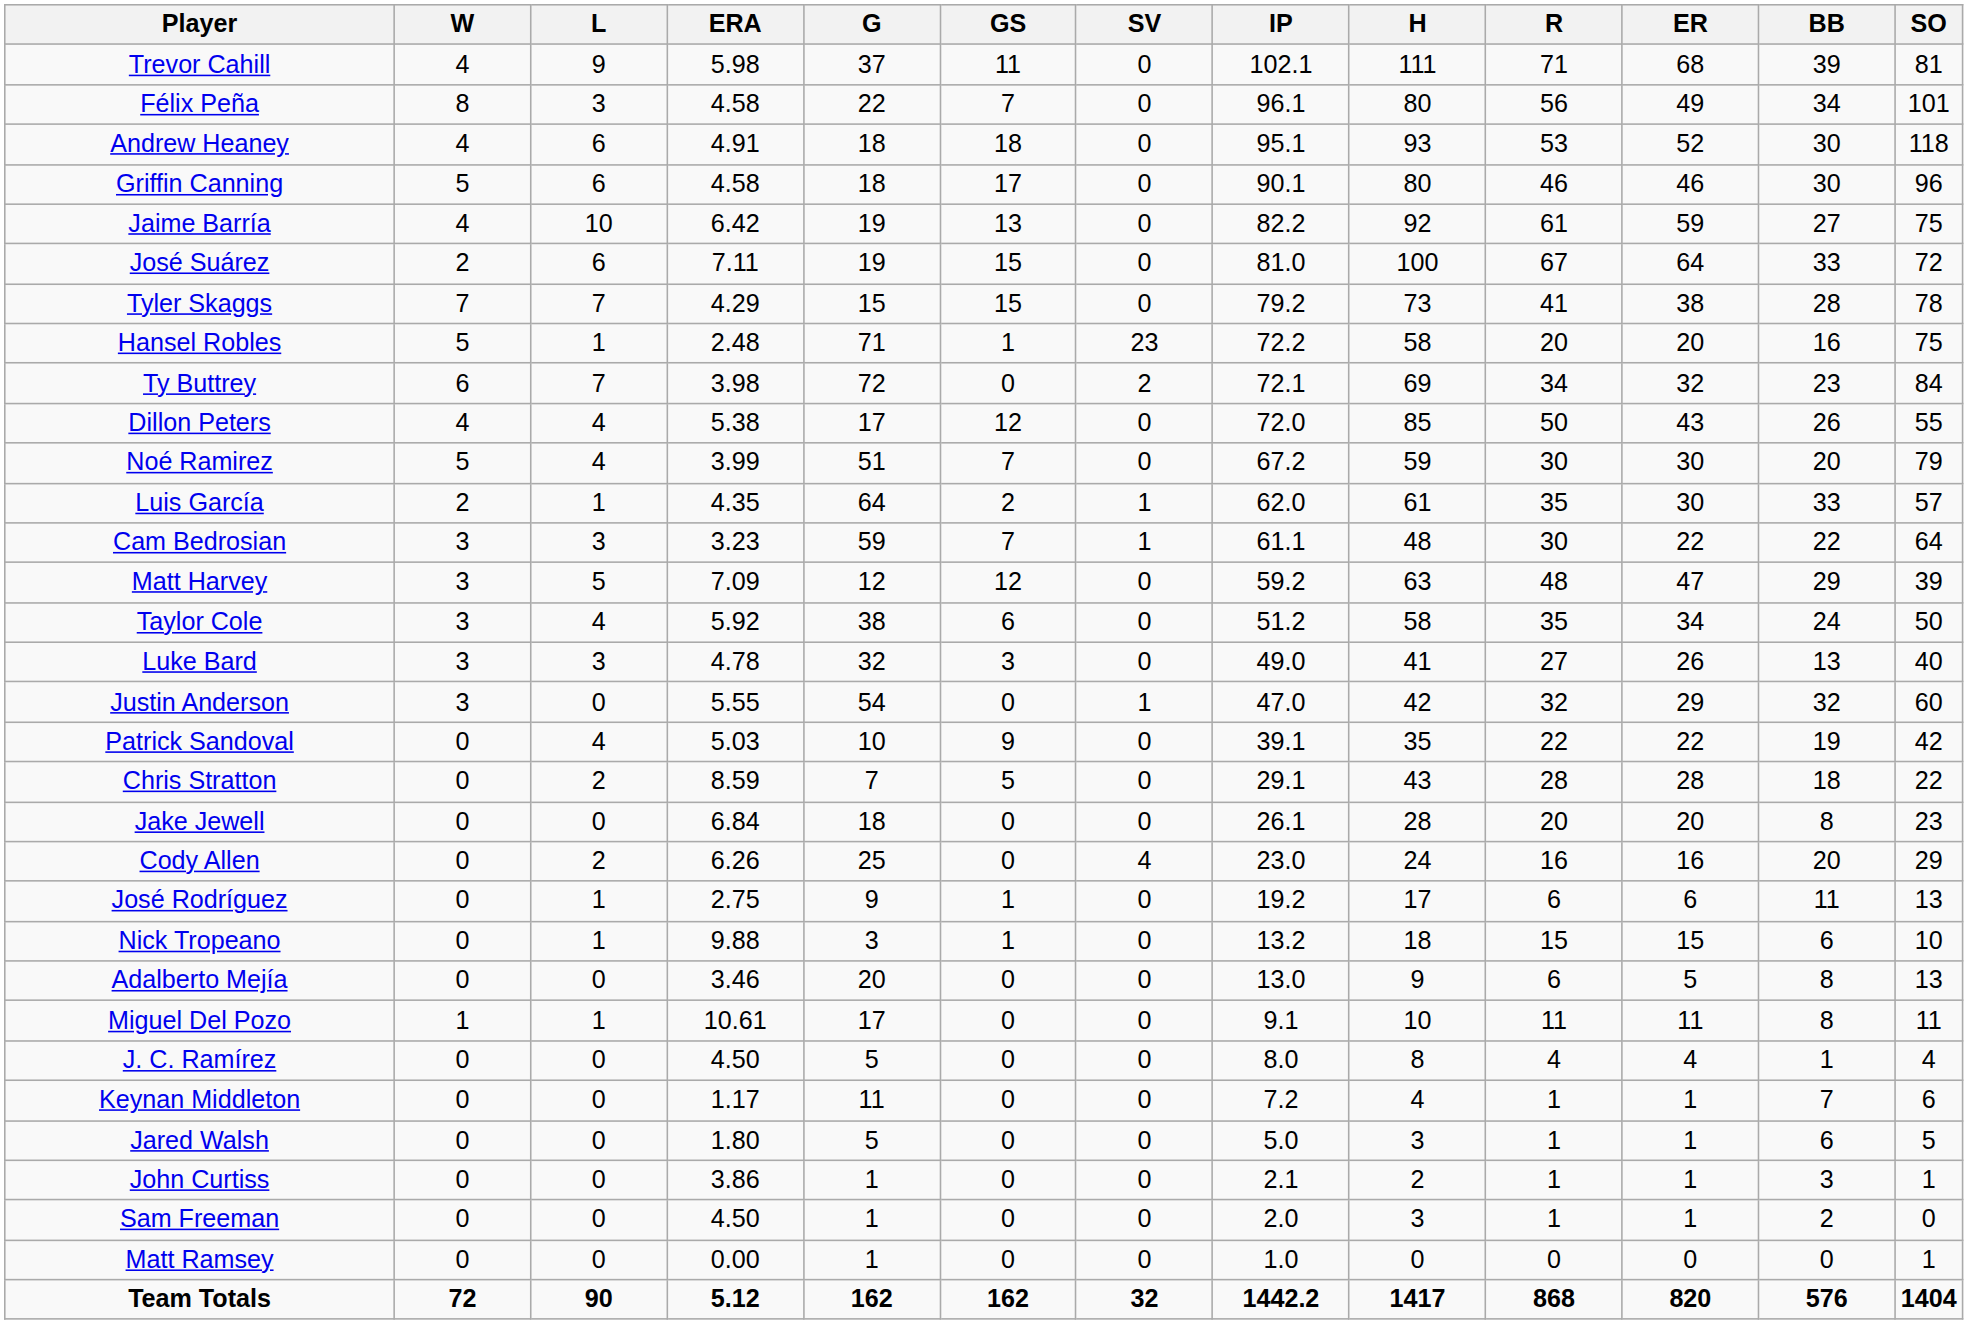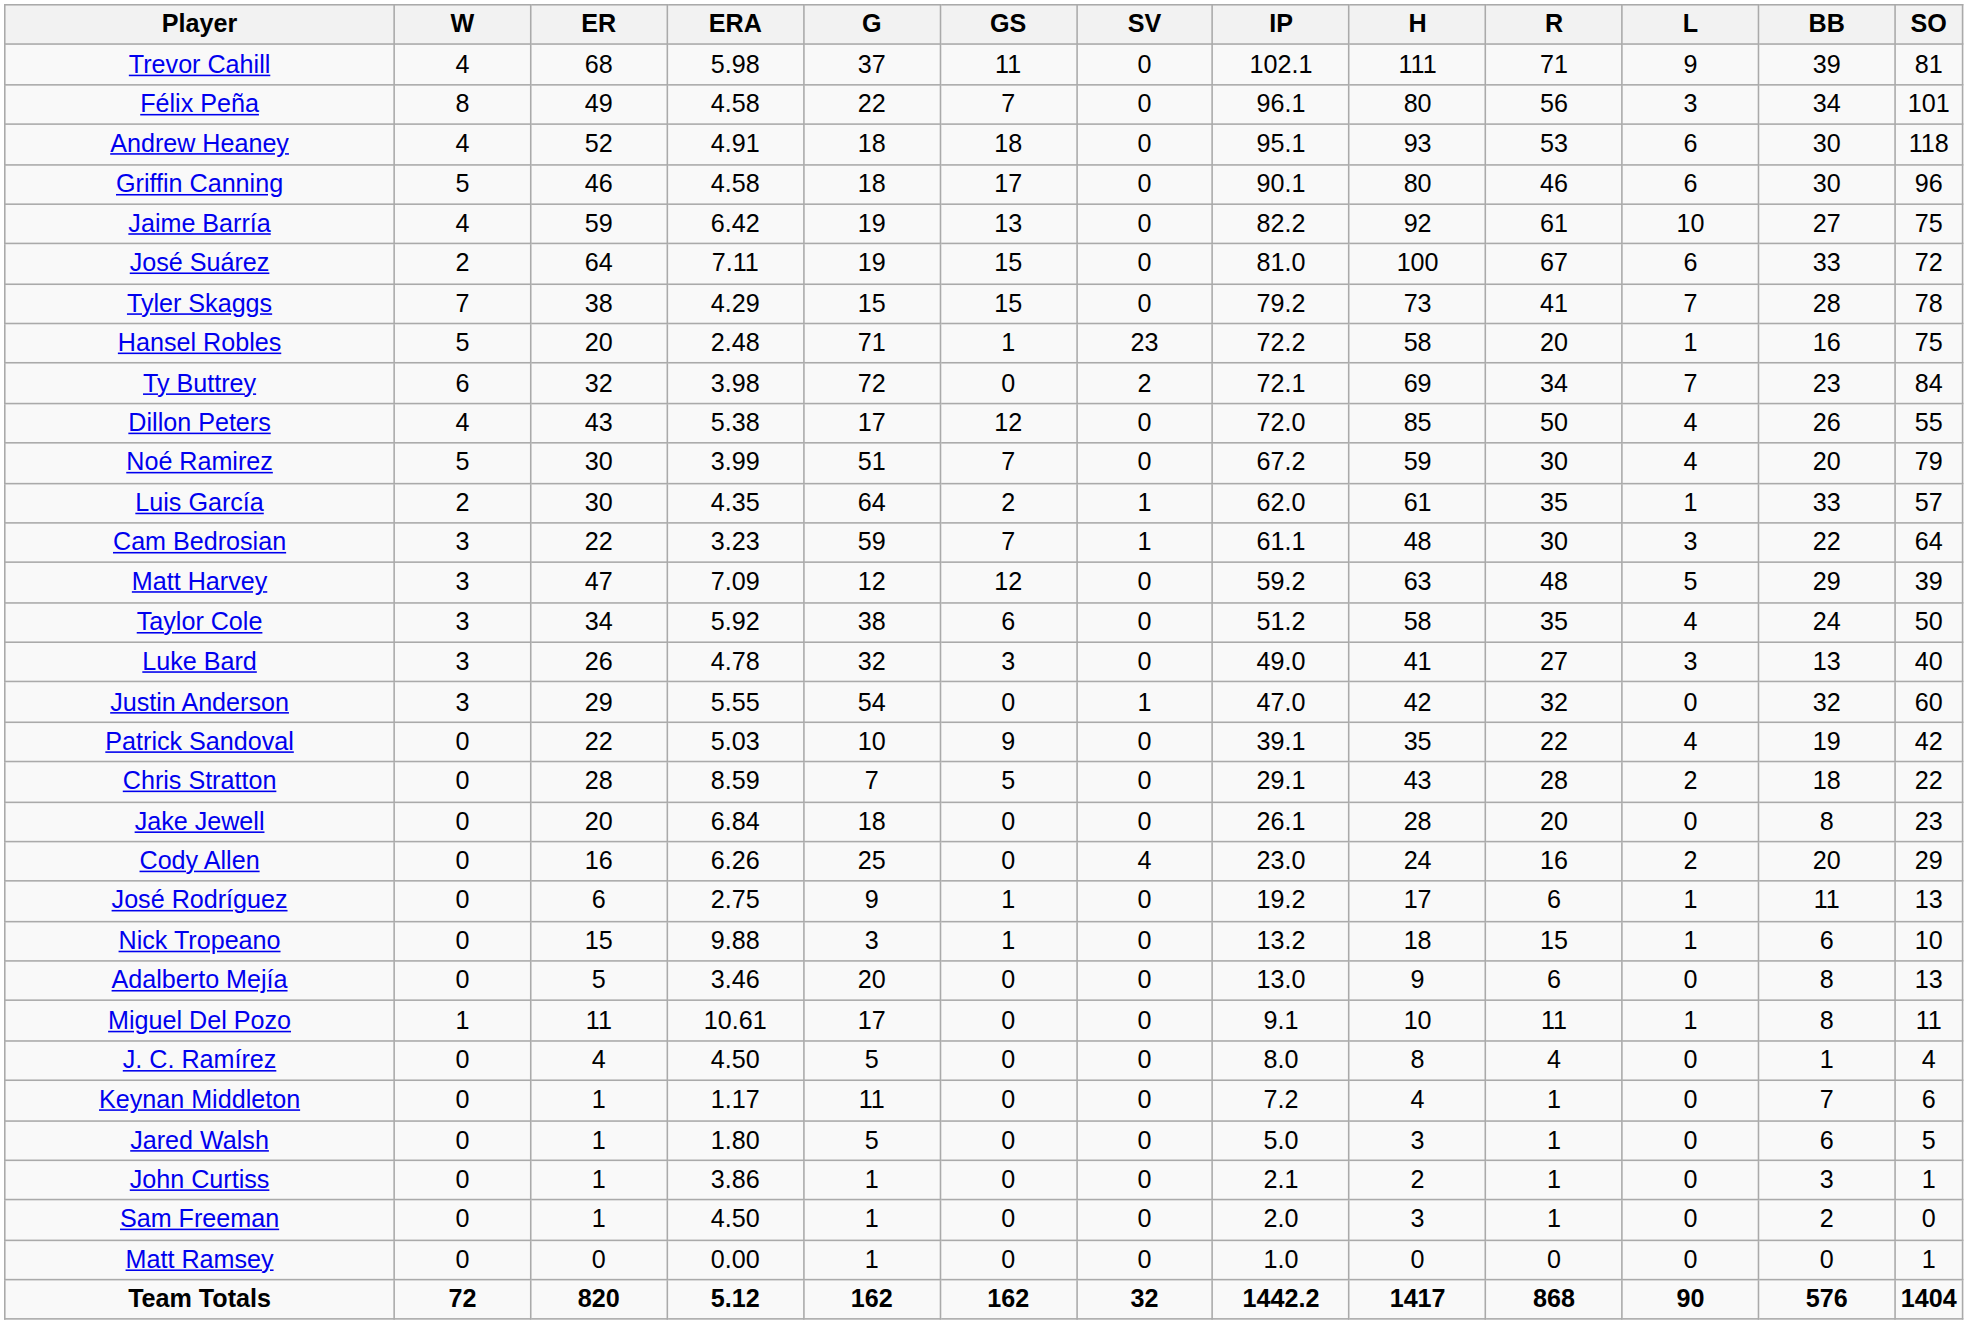 <table class=wikitable style="text-align:center">
 <tr>
 <th bgcolor=#DDDDFF; width="20%">Player</th>
 <th bgcolor=#DDDDFF; width="7%">W</th>
-<th bgcolor=#DDDDFF; width="7%">L</th>
+<th bgcolor=#DDDDFF; width="7%">ER</th>
 <th bgcolor=#DDDDFF; width="7%">ERA</th>
 <th bgcolor=#DDDDFF; width="7%">G</th>
 <th bgcolor=#DDDDFF; width="7%">GS</th>
 <th bgcolor=#DDDDFF; width="7%">SV</th>
 <th bgcolor=#DDDDFF; width="7%">IP</th>
 <th bgcolor=#DDDDFF; width="7%">H</th>
 <th bgcolor=#DDDDFF; width="7%">R</th>
-<th bgcolor=#DDDDFF; width="7%">ER</th>
+<th bgcolor=#DDDDFF; width="7%">L</th>
 <th bgcolor=#DDDDFF; width="7%">BB</th>
 <th bgcolor=#DDDDFF; width="7%">SO</th>
 </tr>
 <tr>
 <td><a href='#'>Trevor Cahill</a></td>
 <td>4</td>
-<td>9</td>
+<td>68</td>
 <td>5.98</td>
 <td>37</td>
 <td>11</td>
 <td>0</td>
 <td>102.1</td>
 <td>111</td>
 <td>71</td>
-<td>68</td>
+<td>9</td>
 <td>39</td>
 <td>81</td>
 </tr>
 <tr>
 <td><a href='#'>Félix Peña</a></td>
 <td>8</td>
-<td>3</td>
+<td>49</td>
 <td>4.58</td>
 <td>22</td>
 <td>7</td>
 <td>0</td>
 <td>96.1</td>
 <td>80</td>
 <td>56</td>
-<td>49</td>
+<td>3</td>
 <td>34</td>
 <td>101</td>
 </tr>
 <tr>
 <td><a href='#'>Andrew Heaney</a></td>
 <td>4</td>
-<td>6</td>
+<td>52</td>
 <td>4.91</td>
 <td>18</td>
 <td>18</td>
 <td>0</td>
 <td>95.1</td>
 <td>93</td>
 <td>53</td>
-<td>52</td>
+<td>6</td>
 <td>30</td>
 <td>118</td>
 </tr>
 <tr>
 <td><a href='#'>Griffin Canning</a></td>
 <td>5</td>
-<td>6</td>
+<td>46</td>
 <td>4.58</td>
 <td>18</td>
 <td>17</td>
 <td>0</td>
 <td>90.1</td>
 <td>80</td>
 <td>46</td>
-<td>46</td>
+<td>6</td>
 <td>30</td>
 <td>96</td>
 </tr>
 <tr>
 <td><a href='#'>Jaime Barría</a></td>
 <td>4</td>
-<td>10</td>
+<td>59</td>
 <td>6.42</td>
 <td>19</td>
 <td>13</td>
 <td>0</td>
 <td>82.2</td>
 <td>92</td>
 <td>61</td>
-<td>59</td>
+<td>10</td>
 <td>27</td>
 <td>75</td>
 </tr>
 <tr>
 <td><a href='#'>José Suárez</a></td>
 <td>2</td>
-<td>6</td>
+<td>64</td>
 <td>7.11</td>
 <td>19</td>
 <td>15</td>
 <td>0</td>
 <td>81.0</td>
 <td>100</td>
 <td>67</td>
-<td>64</td>
+<td>6</td>
 <td>33</td>
 <td>72</td>
 </tr>
 <tr>
 <td><a href='#'>Tyler Skaggs</a></td>
 <td>7</td>
-<td>7</td>
+<td>38</td>
 <td>4.29</td>
 <td>15</td>
 <td>15</td>
 <td>0</td>
 <td>79.2</td>
 <td>73</td>
 <td>41</td>
-<td>38</td>
+<td>7</td>
 <td>28</td>
 <td>78</td>
 </tr>
 <tr>
 <td><a href='#'>Hansel Robles</a></td>
 <td>5</td>
-<td>1</td>
+<td>20</td>
 <td>2.48</td>
 <td>71</td>
 <td>1</td>
 <td>23</td>
 <td>72.2</td>
 <td>58</td>
 <td>20</td>
-<td>20</td>
+<td>1</td>
 <td>16</td>
 <td>75</td>
 </tr>
 <tr>
 <td><a href='#'>Ty Buttrey</a></td>
 <td>6</td>
-<td>7</td>
+<td>32</td>
 <td>3.98</td>
 <td>72</td>
 <td>0</td>
 <td>2</td>
 <td>72.1</td>
 <td>69</td>
 <td>34</td>
-<td>32</td>
+<td>7</td>
 <td>23</td>
 <td>84</td>
 </tr>
 <tr>
 <td><a href='#'>Dillon Peters</a></td>
 <td>4</td>
-<td>4</td>
+<td>43</td>
 <td>5.38</td>
 <td>17</td>
 <td>12</td>
 <td>0</td>
 <td>72.0</td>
 <td>85</td>
 <td>50</td>
-<td>43</td>
+<td>4</td>
 <td>26</td>
 <td>55</td>
 </tr>
 <tr>
 <td><a href='#'>Noé Ramirez</a></td>
 <td>5</td>
-<td>4</td>
+<td>30</td>
 <td>3.99</td>
 <td>51</td>
 <td>7</td>
 <td>0</td>
 <td>67.2</td>
 <td>59</td>
 <td>30</td>
-<td>30</td>
+<td>4</td>
 <td>20</td>
 <td>79</td>
 </tr>
 <tr>
 <td><a href='#'>Luis García</a></td>
 <td>2</td>
-<td>1</td>
+<td>30</td>
 <td>4.35</td>
 <td>64</td>
 <td>2</td>
 <td>1</td>
 <td>62.0</td>
 <td>61</td>
 <td>35</td>
-<td>30</td>
+<td>1</td>
 <td>33</td>
 <td>57</td>
 </tr>
 <tr>
 <td><a href='#'>Cam Bedrosian</a></td>
 <td>3</td>
-<td>3</td>
+<td>22</td>
 <td>3.23</td>
 <td>59</td>
 <td>7</td>
 <td>1</td>
 <td>61.1</td>
 <td>48</td>
 <td>30</td>
-<td>22</td>
+<td>3</td>
 <td>22</td>
 <td>64</td>
 </tr>
 <tr>
 <td><a href='#'>Matt Harvey</a></td>
 <td>3</td>
-<td>5</td>
+<td>47</td>
 <td>7.09</td>
 <td>12</td>
 <td>12</td>
 <td>0</td>
 <td>59.2</td>
 <td>63</td>
 <td>48</td>
-<td>47</td>
+<td>5</td>
 <td>29</td>
 <td>39</td>
 </tr>
 <tr>
 <td><a href='#'>Taylor Cole</a></td>
 <td>3</td>
-<td>4</td>
+<td>34</td>
 <td>5.92</td>
 <td>38</td>
 <td>6</td>
 <td>0</td>
 <td>51.2</td>
 <td>58</td>
 <td>35</td>
-<td>34</td>
+<td>4</td>
 <td>24</td>
 <td>50</td>
 </tr>
 <tr>
 <td><a href='#'>Luke Bard</a></td>
 <td>3</td>
-<td>3</td>
+<td>26</td>
 <td>4.78</td>
 <td>32</td>
 <td>3</td>
 <td>0</td>
 <td>49.0</td>
 <td>41</td>
 <td>27</td>
-<td>26</td>
+<td>3</td>
 <td>13</td>
 <td>40</td>
 </tr>
 <tr>
 <td><a href='#'>Justin Anderson</a></td>
 <td>3</td>
-<td>0</td>
+<td>29</td>
 <td>5.55</td>
 <td>54</td>
 <td>0</td>
 <td>1</td>
 <td>47.0</td>
 <td>42</td>
 <td>32</td>
-<td>29</td>
+<td>0</td>
 <td>32</td>
 <td>60</td>
 </tr>
 <tr>
 <td><a href='#'>Patrick Sandoval</a></td>
 <td>0</td>
-<td>4</td>
+<td>22</td>
 <td>5.03</td>
 <td>10</td>
 <td>9</td>
 <td>0</td>
 <td>39.1</td>
 <td>35</td>
 <td>22</td>
-<td>22</td>
+<td>4</td>
 <td>19</td>
 <td>42</td>
 </tr>
 <tr>
 <td><a href='#'>Chris Stratton</a></td>
 <td>0</td>
-<td>2</td>
+<td>28</td>
 <td>8.59</td>
 <td>7</td>
 <td>5</td>
 <td>0</td>
 <td>29.1</td>
 <td>43</td>
 <td>28</td>
-<td>28</td>
+<td>2</td>
 <td>18</td>
 <td>22</td>
 </tr>
 <tr>
 <td><a href='#'>Jake Jewell</a></td>
 <td>0</td>
-<td>0</td>
+<td>20</td>
 <td>6.84</td>
 <td>18</td>
 <td>0</td>
 <td>0</td>
 <td>26.1</td>
 <td>28</td>
 <td>20</td>
-<td>20</td>
+<td>0</td>
 <td>8</td>
 <td>23</td>
 </tr>
 <tr>
 <td><a href='#'>Cody Allen</a></td>
 <td>0</td>
-<td>2</td>
+<td>16</td>
 <td>6.26</td>
 <td>25</td>
 <td>0</td>
 <td>4</td>
 <td>23.0</td>
 <td>24</td>
 <td>16</td>
-<td>16</td>
+<td>2</td>
 <td>20</td>
 <td>29</td>
 </tr>
 <tr>
 <td><a href='#'>José Rodríguez</a></td>
 <td>0</td>
-<td>1</td>
+<td>6</td>
 <td>2.75</td>
 <td>9</td>
 <td>1</td>
 <td>0</td>
 <td>19.2</td>
 <td>17</td>
 <td>6</td>
-<td>6</td>
+<td>1</td>
 <td>11</td>
 <td>13</td>
 </tr>
 <tr>
 <td><a href='#'>Nick Tropeano</a></td>
 <td>0</td>
-<td>1</td>
+<td>15</td>
 <td>9.88</td>
 <td>3</td>
 <td>1</td>
 <td>0</td>
 <td>13.2</td>
 <td>18</td>
 <td>15</td>
-<td>15</td>
+<td>1</td>
 <td>6</td>
 <td>10</td>
 </tr>
 <tr>
 <td><a href='#'>Adalberto Mejía</a></td>
 <td>0</td>
-<td>0</td>
+<td>5</td>
 <td>3.46</td>
 <td>20</td>
 <td>0</td>
 <td>0</td>
 <td>13.0</td>
 <td>9</td>
 <td>6</td>
-<td>5</td>
+<td>0</td>
 <td>8</td>
 <td>13</td>
 </tr>
 <tr>
 <td><a href='#'>Miguel Del Pozo</a></td>
 <td>1</td>
-<td>1</td>
+<td>11</td>
 <td>10.61</td>
 <td>17</td>
 <td>0</td>
 <td>0</td>
 <td>9.1</td>
 <td>10</td>
 <td>11</td>
-<td>11</td>
+<td>1</td>
 <td>8</td>
 <td>11</td>
 </tr>
 <tr>
 <td><a href='#'>J. C. Ramírez</a></td>
 <td>0</td>
-<td>0</td>
+<td>4</td>
 <td>4.50</td>
 <td>5</td>
 <td>0</td>
 <td>0</td>
 <td>8.0</td>
 <td>8</td>
 <td>4</td>
-<td>4</td>
+<td>0</td>
 <td>1</td>
 <td>4</td>
 </tr>
 <tr>
 <td><a href='#'>Keynan Middleton</a></td>
 <td>0</td>
-<td>0</td>
+<td>1</td>
 <td>1.17</td>
 <td>11</td>
 <td>0</td>
 <td>0</td>
 <td>7.2</td>
 <td>4</td>
 <td>1</td>
-<td>1</td>
+<td>0</td>
 <td>7</td>
 <td>6</td>
 </tr>
 <tr>
 <td><a href='#'>Jared Walsh</a></td>
 <td>0</td>
-<td>0</td>
+<td>1</td>
 <td>1.80</td>
 <td>5</td>
 <td>0</td>
 <td>0</td>
 <td>5.0</td>
 <td>3</td>
 <td>1</td>
-<td>1</td>
+<td>0</td>
 <td>6</td>
 <td>5</td>
 </tr>
 <tr>
 <td><a href='#'>John Curtiss</a></td>
 <td>0</td>
-<td>0</td>
+<td>1</td>
 <td>3.86</td>
 <td>1</td>
 <td>0</td>
 <td>0</td>
 <td>2.1</td>
 <td>2</td>
 <td>1</td>
-<td>1</td>
+<td>0</td>
 <td>3</td>
 <td>1</td>
 </tr>
 <tr>
 <td><a href='#'>Sam Freeman</a></td>
 <td>0</td>
-<td>0</td>
+<td>1</td>
 <td>4.50</td>
 <td>1</td>
 <td>0</td>
 <td>0</td>
 <td>2.0</td>
 <td>3</td>
 <td>1</td>
-<td>1</td>
+<td>0</td>
 <td>2</td>
 <td>0</td>
 </tr>
 <tr>
 <td><a href='#'>Matt Ramsey</a></td>
 <td>0</td>
 <td>0</td>
 <td>0.00</td>
 <td>1</td>
 <td>0</td>
 <td>0</td>
 <td>1.0</td>
 <td>0</td>
 <td>0</td>
 <td>0</td>
 <td>0</td>
 <td>1</td>
 </tr>
 <tr>
 <td><strong>Team Totals</strong></td>
 <td><strong>72</strong></td>
-<td><strong>90</strong></td>
+<td><strong>820</strong></td>
 <td><strong>5.12</strong></td>
 <td><strong>162</strong></td>
 <td><strong>162</strong></td>
 <td><strong>32</strong></td>
 <td><strong>1442.2</strong></td>
 <td><strong>1417</strong></td>
 <td><strong>868</strong></td>
-<td><strong>820</strong></td>
+<td><strong>90</strong></td>
 <td><strong>576</strong></td>
 <td><strong>1404</strong></td>
 </tr>
 </table>
